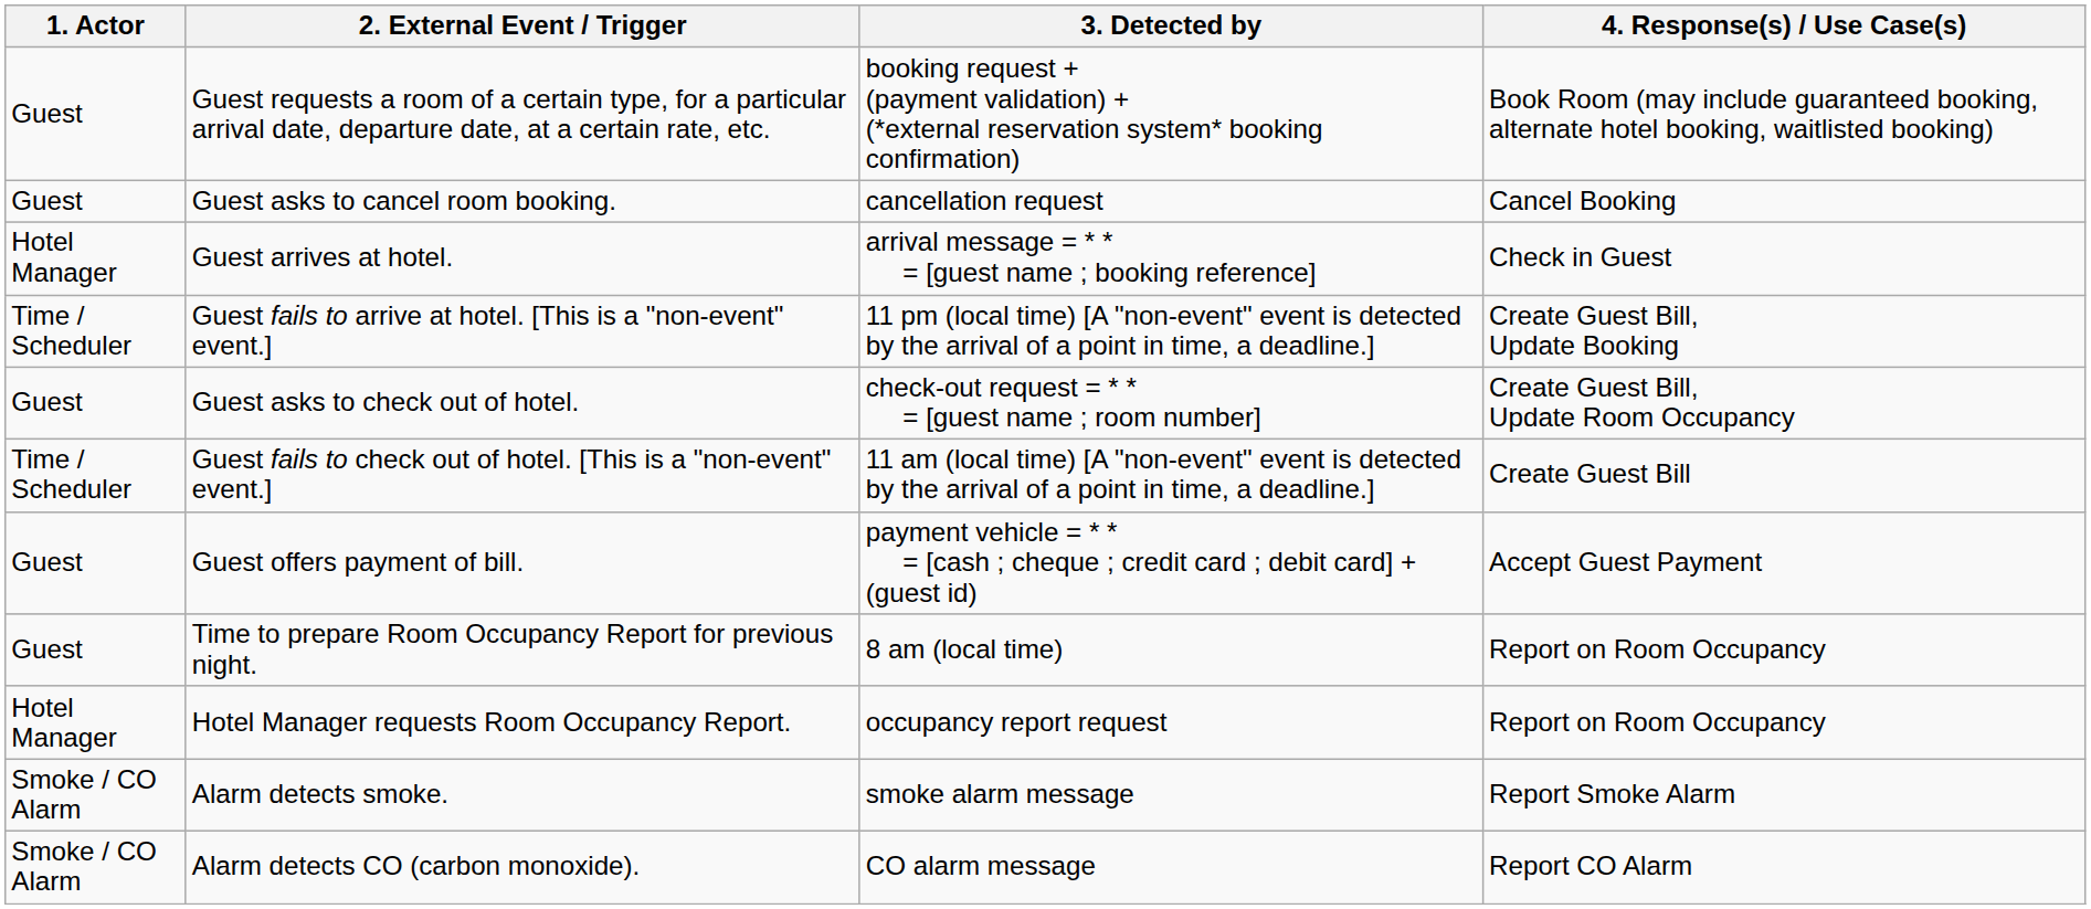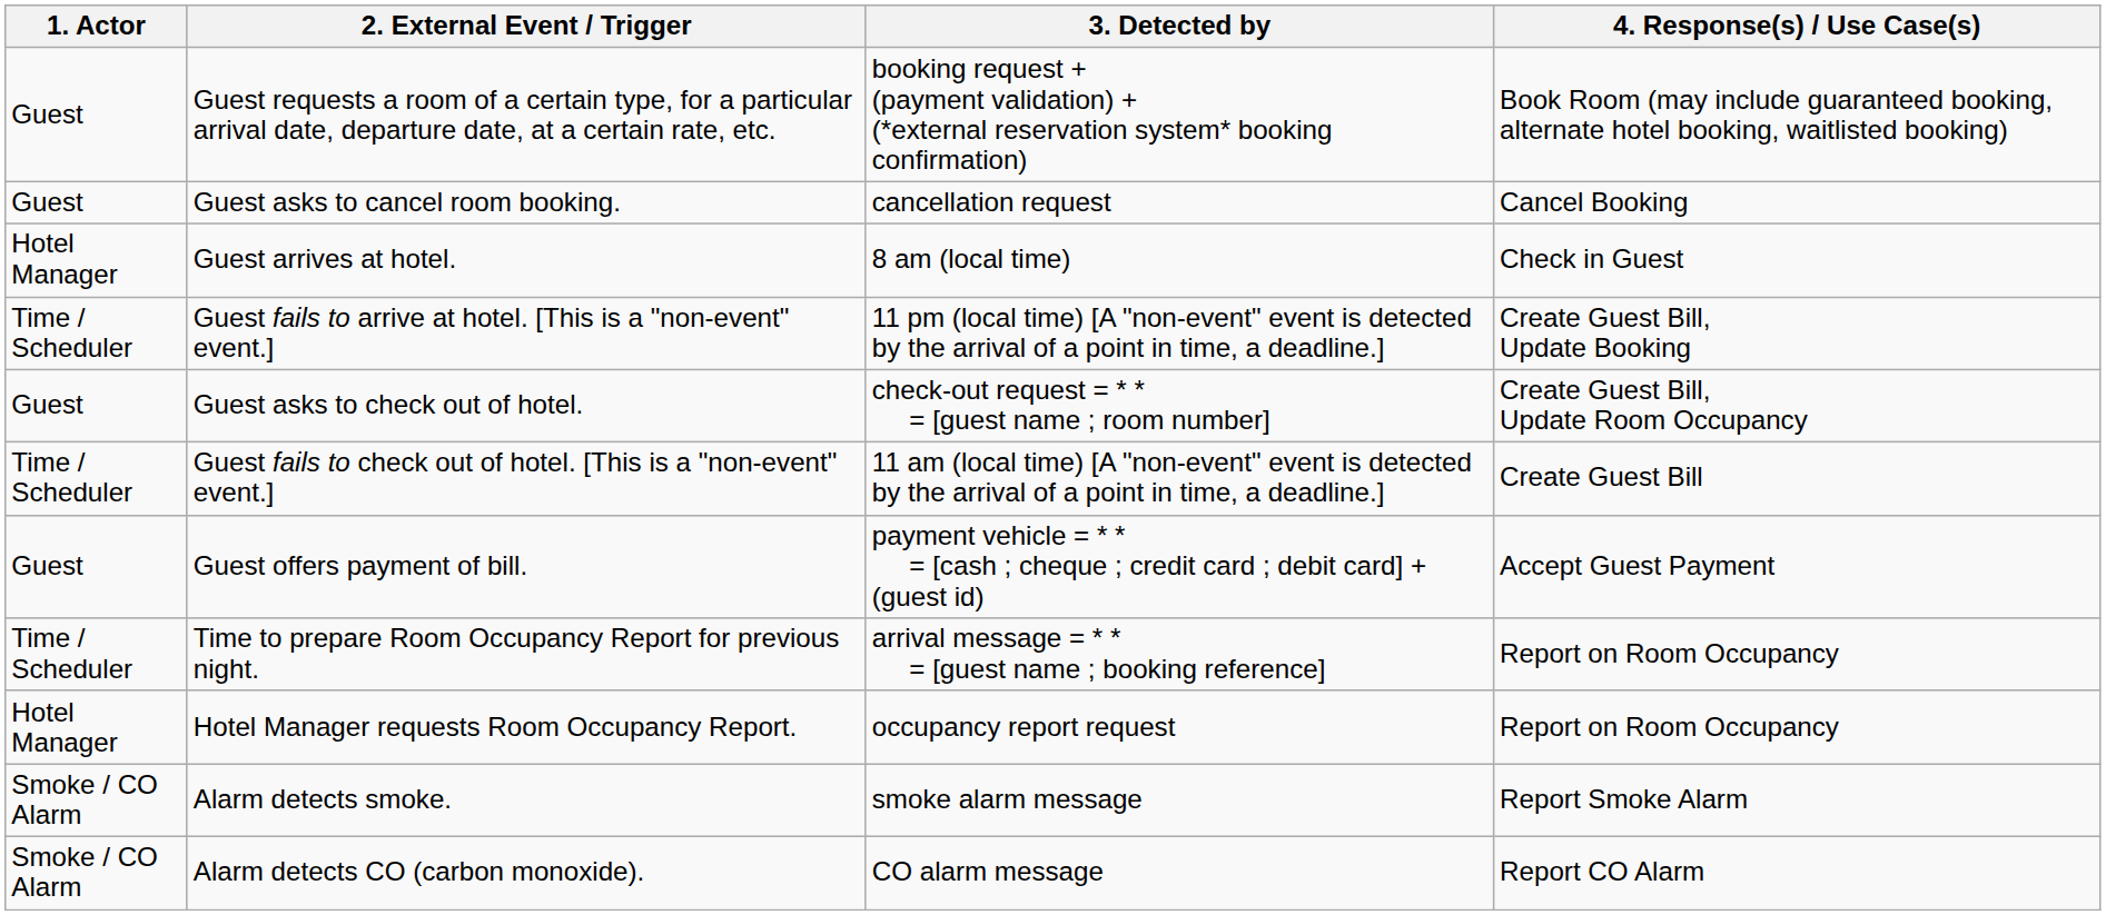 <table class="wikitable">
 <tr>
 <th>1. Actor</th>
 <th>2. External Event / Trigger</th>
 <th>3. Detected by</th>
 <th>4. Response(s) / Use Case(s)</th>
 </tr>
 <tr>
 <td>Guest</td>
 <td>Guest requests a room of a certain type, for a particular arrival date, departure date, at a certain rate, etc.</td>
 <td>booking request +<br>(payment validation) +<br>(*external reservation system* booking confirmation) </td>
 <td>Book Room (may include guaranteed booking, alternate hotel booking, waitlisted booking)</td>
 </tr>
 <tr>
 <td>Guest</td>
 <td>Guest asks to cancel room booking.</td>
 <td>cancellation request </td>
 <td>Cancel Booking</td>
 </tr>
 <tr>
 <td>Hotel Manager</td>
 <td>Guest arrives at hotel.</td>
-<td>arrival message = * *<br>      = [guest name ; booking reference] </td>
+<td>8 am (local time)</td>
 <td>Check in Guest</td>
 </tr>
 <tr>
 <td>Time / Scheduler</td>
 <td>Guest <em>fails to</em> arrive at hotel. [This is a "non-event" event.]</td>
 <td>11 pm (local time) [A "non-event" event is detected by the arrival of a point in time, a deadline.]</td>
 <td>Create Guest Bill,<br> Update Booking</td>
 </tr>
 <tr>
 <td>Guest</td>
 <td>Guest asks to check out of hotel.</td>
 <td>check-out request = * *<br>      = [guest name ; room number] </td>
 <td>Create Guest Bill,<br> Update Room Occupancy</td>
 </tr>
 <tr>
 <td>Time / Scheduler</td>
 <td>Guest <em>fails to</em> check out of hotel. [This is a "non-event" event.]</td>
 <td>11 am (local time) [A "non-event" event is detected by the arrival of a point in time, a deadline.]</td>
 <td>Create Guest Bill</td>
 </tr>
 <tr>
 <td>Guest</td>
 <td>Guest offers payment of bill.</td>
 <td>payment vehicle = * *<br>      = [cash ; cheque ; credit card ; debit card] + (guest id) </td>
 <td>Accept Guest Payment</td>
 </tr>
 <tr>
-<td>Guest</td>
+<td>Time / Scheduler</td>
 <td>Time to prepare Room Occupancy Report for previous night.</td>
-<td>8 am (local time)</td>
+<td>arrival message = * *<br>      = [guest name ; booking reference] </td>
 <td>Report on Room Occupancy</td>
 </tr>
 <tr>
 <td>Hotel Manager</td>
 <td>Hotel Manager requests Room Occupancy Report.</td>
 <td>occupancy report request</td>
 <td>Report on Room Occupancy</td>
 </tr>
 <tr>
 <td>Smoke / CO Alarm</td>
 <td>Alarm detects smoke.</td>
 <td>smoke alarm message</td>
 <td>Report Smoke Alarm</td>
 </tr>
 <tr>
 <td>Smoke / CO Alarm</td>
 <td>Alarm detects CO (carbon monoxide).</td>
 <td>CO alarm message</td>
 <td>Report CO Alarm</td>
 </tr>
 <tr>
 </tr>
 </table>
